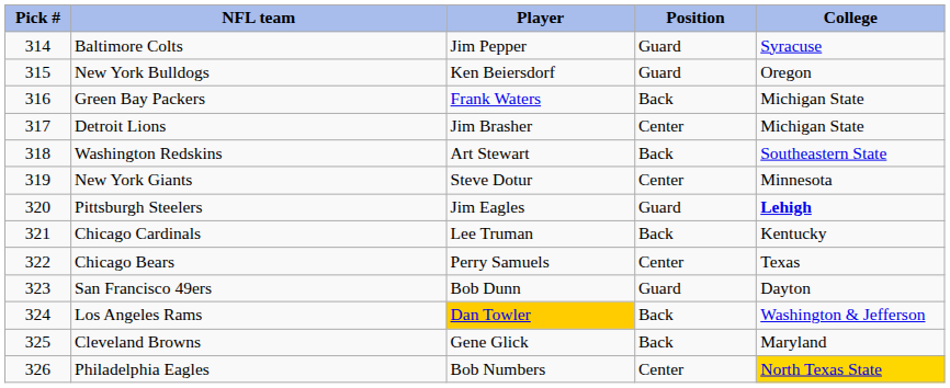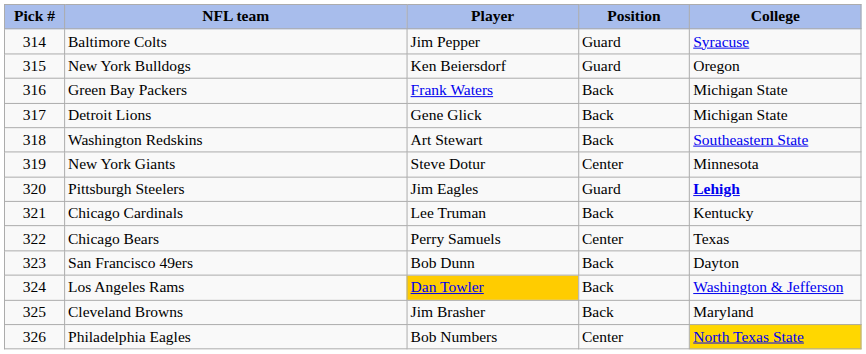 <table class="wikitable sortable sortable" style="width: 100%">
 <tr>
 <th style="background:#A8BDEC;" width=7%>Pick #</th>
 <th width=40% style="background:#A8BDEC;">NFL team</th>
 <th width=20% style="background:#A8BDEC;">Player</th>
 <th width=13% style="background:#A8BDEC;">Position</th>
 <th style="background:#A8BDEC;">College</th>
 </tr>
 <tr>
 <td align=center>314</td>
 <td>Baltimore Colts</td>
 <td>Jim Pepper</td>
 <td>Guard</td>
 <td><a href='#'>Syracuse</a></td>
 </tr>
 <tr>
 <td align=center>315</td>
 <td>New York Bulldogs</td>
 <td>Ken Beiersdorf</td>
 <td>Guard</td>
 <td>Oregon</td>
 </tr>
 <tr>
 <td align=center>316</td>
 <td>Green Bay Packers</td>
 <td><a href='#'>Frank Waters</a></td>
 <td>Back</td>
 <td>Michigan State</td>
 </tr>
 <tr>
 <td align=center>317</td>
 <td>Detroit Lions</td>
-<td>Jim Brasher</td>
-<td>Center</td>
+<td>Gene Glick</td>
+<td>Back</td>
 <td>Michigan State</td>
 </tr>
 <tr>
 <td align=center>318</td>
 <td>Washington Redskins</td>
 <td>Art Stewart</td>
 <td>Back</td>
 <td><a href='#'>Southeastern State</a></td>
 </tr>
 <tr>
 <td align=center>319</td>
 <td>New York Giants</td>
 <td>Steve Dotur</td>
 <td>Center</td>
 <td>Minnesota</td>
 </tr>
 <tr>
 <td align=center>320</td>
 <td>Pittsburgh Steelers</td>
 <td>Jim Eagles</td>
 <td>Guard</td>
 <td><strong><a href='#'>Lehigh</a></strong></td>
 </tr>
 <tr>
 <td align=center>321</td>
 <td>Chicago Cardinals</td>
 <td>Lee Truman</td>
 <td>Back</td>
 <td>Kentucky</td>
 </tr>
 <tr>
 <td align=center>322</td>
 <td>Chicago Bears</td>
 <td>Perry Samuels</td>
 <td>Center</td>
 <td>Texas</td>
 </tr>
 <tr>
 <td align=center>323</td>
 <td>San Francisco 49ers</td>
 <td>Bob Dunn</td>
-<td>Guard</td>
+<td>Back</td>
 <td>Dayton</td>
 </tr>
 <tr>
 <td align=center>324</td>
 <td>Los Angeles Rams</td>
 <td bgcolor="#FFCC00"><a href='#'>Dan Towler</a></td>
 <td>Back</td>
 <td><a href='#'>Washington & Jefferson</a></td>
 </tr>
 <tr>
 <td align=center>325</td>
 <td>Cleveland Browns</td>
-<td>Gene Glick</td>
+<td>Jim Brasher</td>
 <td>Back</td>
 <td>Maryland</td>
 </tr>
 <tr>
 <td align=center>326</td>
 <td>Philadelphia Eagles</td>
 <td>Bob Numbers</td>
 <td>Center</td>
 <td style="background: gold;"><a href='#'>North Texas State</a></td>
 </tr>
 </table>
